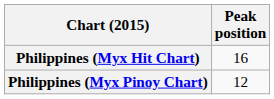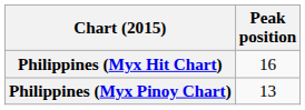 <table class="wikitable sortable plainrowheaders" style="text-align:center">
 <tr>
 <th scope="col">Chart (2015)</th>
 <th scope="col">Peak<br> position</th>
 </tr>
 <tr>
 <th scope="row">Philippines (<a href='#'>Myx Hit Chart</a>)</th>
 <td>16</td>
 </tr>
 <tr>
 <th scope="row">Philippines (<a href='#'>Myx Pinoy Chart</a>)</th>
-<td>12</td>
+<td>13</td>
 </tr>
 </table>
